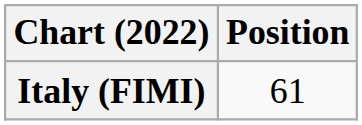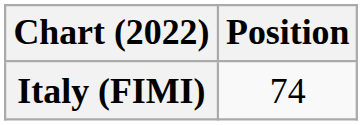 <table class="wikitable plainrowheaders" style="text-align:center;">
 <tr>
 <th>Chart (2022)</th>
 <th>Position</th>
 </tr>
 <tr>
 <th scope="row">Italy (FIMI)</th>
-<td>61</td>
+<td>74</td>
 </tr>
 </table>
